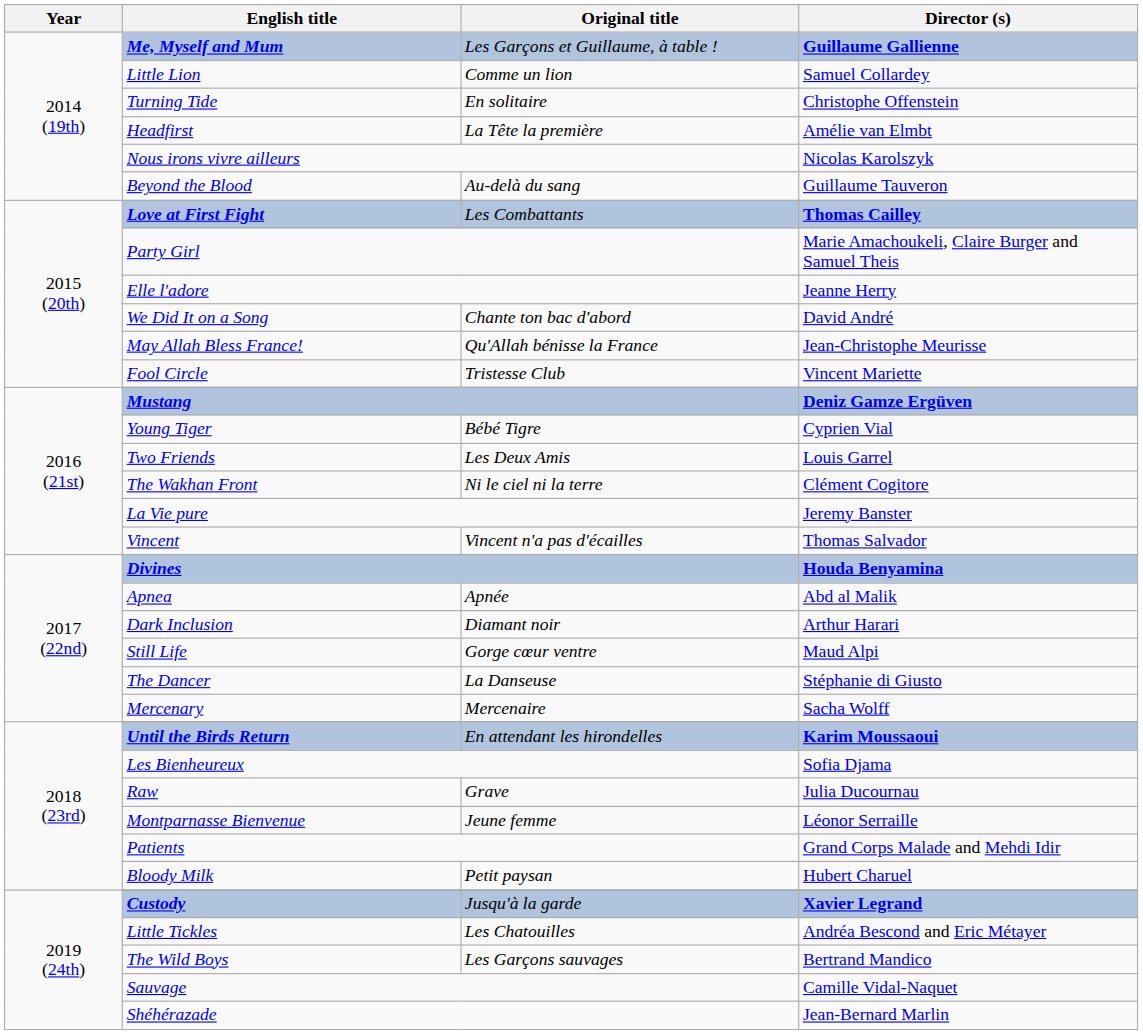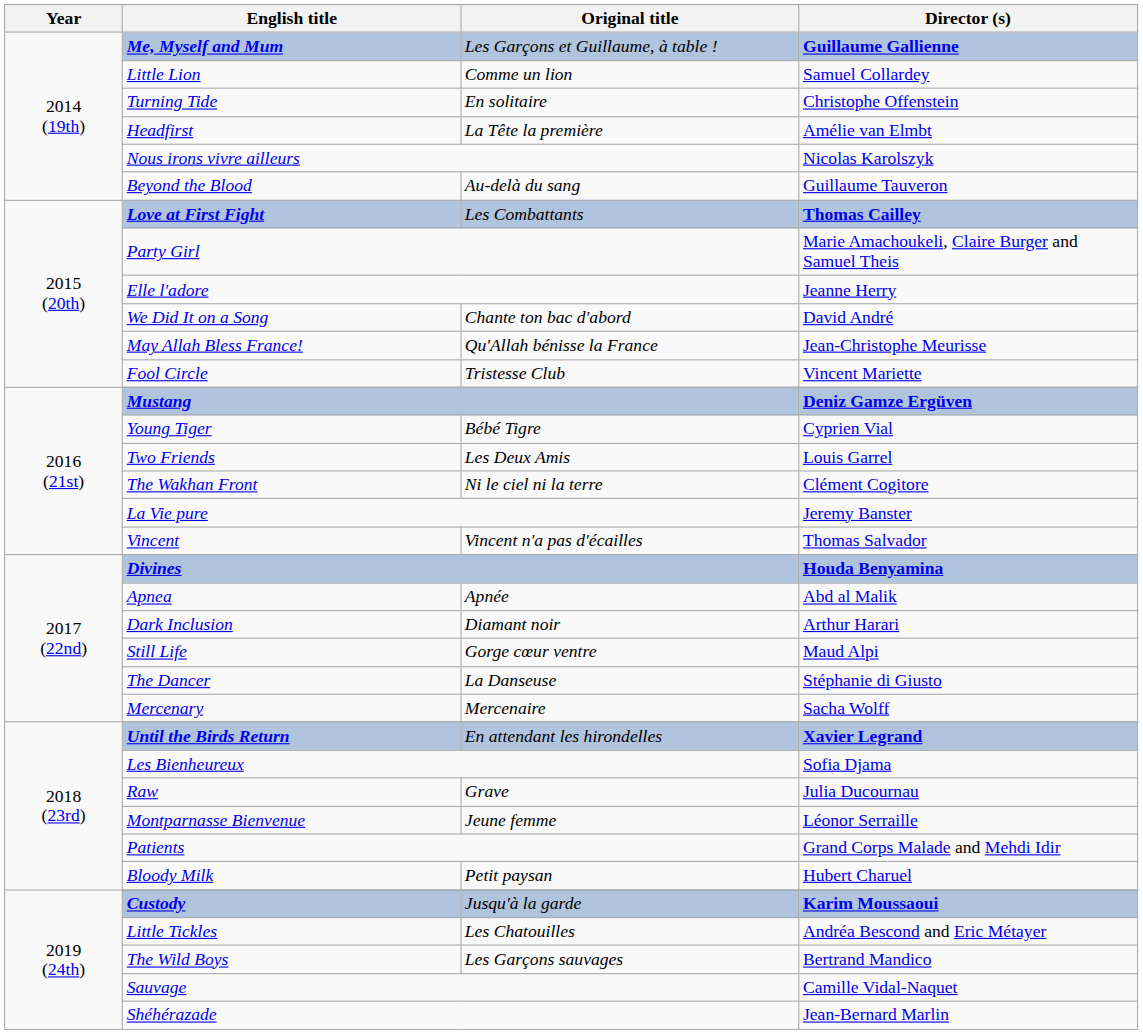 <table class="wikitable">
 <tr>
 <th width="100"><strong>Year</strong></th>
 <th width="300"><strong>English title</strong></th>
 <th width="300"><strong>Original title</strong></th>
 <th width="300"><strong>Director (s)</strong></th>
 </tr>
 <tr>
 <td rowspan="6" style="text-align:center;">2014<br>(<a href='#'>19th</a>)</td>
 <td style="background:#B0C4DE;"><strong><em><a href='#'>Me, Myself and Mum</a></em></strong></td>
 <td style="background:#B0C4DE;"><em>Les Garçons et Guillaume, à table !</em></td>
 <td style="background:#B0C4DE;"><strong><a href='#'>Guillaume Gallienne</a></strong></td>
 </tr>
 <tr>
 <td><em><a href='#'>Little Lion</a></em></td>
 <td><em>Comme un lion</em></td>
 <td><a href='#'>Samuel Collardey</a></td>
 </tr>
 <tr>
 <td><em><a href='#'>Turning Tide</a></em></td>
 <td><em>En solitaire </em></td>
 <td><a href='#'>Christophe Offenstein</a></td>
 </tr>
 <tr>
 <td><em><a href='#'>Headfirst</a></em></td>
 <td><em>La Tête la première</em></td>
 <td><a href='#'>Amélie van Elmbt</a></td>
 </tr>
 <tr>
 <td colspan="2"><em><a href='#'>Nous irons vivre ailleurs</a></em></td>
 <td><a href='#'>Nicolas Karolszyk</a></td>
 </tr>
 <tr>
 <td><em><a href='#'>Beyond the Blood</a></em></td>
 <td><em>Au-delà du sang</em></td>
 <td><a href='#'>Guillaume Tauveron</a></td>
 </tr>
 <tr>
 <td rowspan="6" style="text-align:center;">2015<br>(<a href='#'>20th</a>)</td>
 <td style="background:#B0C4DE;"><strong><em><a href='#'>Love at First Fight</a></em></strong></td>
 <td style="background:#B0C4DE;"><em>Les Combattants</em></td>
 <td style="background:#B0C4DE;"><strong><a href='#'>Thomas Cailley</a></strong></td>
 </tr>
 <tr>
 <td colspan="2"><em><a href='#'>Party Girl</a></em></td>
 <td><a href='#'>Marie Amachoukeli</a>, <a href='#'>Claire Burger</a> and <a href='#'>Samuel Theis</a></td>
 </tr>
 <tr>
 <td colspan="2"><em><a href='#'>Elle l'adore</a></em></td>
 <td><a href='#'>Jeanne Herry</a></td>
 </tr>
 <tr>
 <td><em><a href='#'>We Did It on a Song</a></em></td>
 <td><em>Chante ton bac d'abord</em></td>
 <td><a href='#'>David André</a></td>
 </tr>
 <tr>
 <td><em><a href='#'>May Allah Bless France!</a></em></td>
 <td><em>Qu'Allah bénisse la France</em></td>
 <td><a href='#'>Jean-Christophe Meurisse</a></td>
 </tr>
 <tr>
 <td><em><a href='#'>Fool Circle</a></em></td>
 <td><em>Tristesse Club</em></td>
 <td><a href='#'>Vincent Mariette</a></td>
 </tr>
 <tr>
 <td rowspan="7" style="text-align:center;">2016<br>(<a href='#'>21st</a>)</td>
 </tr>
 <tr>
 <td colspan="2" style="background:#B0C4DE;"><strong><em><a href='#'>Mustang</a></em></strong></td>
 <td style="background:#B0C4DE;"><strong><a href='#'>Deniz Gamze Ergüven</a></strong></td>
 </tr>
 <tr>
 <td><em><a href='#'>Young Tiger</a></em></td>
 <td><em>Bébé Tigre</em></td>
 <td><a href='#'>Cyprien Vial</a></td>
 </tr>
 <tr>
 <td><em><a href='#'>Two Friends</a></em></td>
 <td><em>Les Deux Amis</em></td>
 <td><a href='#'>Louis Garrel</a></td>
 </tr>
 <tr>
 <td><em><a href='#'>The Wakhan Front</a></em></td>
 <td><em>Ni le ciel ni la terre</em></td>
 <td><a href='#'>Clément Cogitore</a></td>
 </tr>
 <tr>
 <td colspan="2"><em><a href='#'>La Vie pure</a></em></td>
 <td><a href='#'>Jeremy Banster</a></td>
 </tr>
 <tr>
 <td><em><a href='#'>Vincent</a></em></td>
 <td><em>Vincent n'a pas d'écailles </em></td>
 <td><a href='#'>Thomas Salvador</a></td>
 </tr>
 <tr>
 <td rowspan="7" style="text-align:center;">2017<br>(<a href='#'>22nd</a>)</td>
 </tr>
 <tr>
 <td style="background:#B0C4DE;" colspan="2"><strong><em><a href='#'>Divines</a></em></strong></td>
 <td style="background:#B0C4DE;"><strong><a href='#'>Houda Benyamina</a></strong></td>
 </tr>
 <tr>
 <td><em><a href='#'>Apnea</a></em></td>
 <td><em>Apnée</em></td>
 <td><a href='#'>Abd al Malik</a></td>
 </tr>
 <tr>
 <td><em><a href='#'>Dark Inclusion</a></em></td>
 <td><em>Diamant noir</em></td>
 <td><a href='#'>Arthur Harari</a></td>
 </tr>
 <tr>
 <td><em><a href='#'>Still Life</a></em></td>
 <td><em>Gorge cœur ventre</em></td>
 <td><a href='#'>Maud Alpi</a></td>
 </tr>
 <tr>
 <td><em><a href='#'>The Dancer</a></em></td>
 <td><em>La Danseuse</em></td>
 <td><a href='#'>Stéphanie di Giusto</a></td>
 </tr>
 <tr>
 <td><em><a href='#'>Mercenary</a></em></td>
 <td><em>Mercenaire</em></td>
 <td><a href='#'>Sacha Wolff</a></td>
 </tr>
 <tr>
 <td rowspan="7" style="text-align:center;">2018<br>(<a href='#'>23rd</a>)</td>
 </tr>
 <tr style="background:#B0C4DE;">
 <td><strong><em><a href='#'>Until the Birds Return</a></em></strong></td>
 <td><em>En attendant les hirondelles</em></td>
-<td><strong><a href='#'>Karim Moussaoui</a></strong></td>
+<td><strong><a href='#'>Xavier Legrand</a></strong></td>
 </tr>
 <tr>
 <td colspan="2"><em><a href='#'>Les Bienheureux</a></em></td>
 <td><a href='#'>Sofia Djama</a></td>
 </tr>
 <tr>
 <td><em><a href='#'>Raw</a></em></td>
 <td><em>Grave</em></td>
 <td><a href='#'>Julia Ducournau</a></td>
 </tr>
 <tr>
 <td><em><a href='#'>Montparnasse Bienvenue</a></em></td>
 <td><em>Jeune femme</em></td>
 <td><a href='#'>Léonor Serraille</a></td>
 </tr>
 <tr>
 <td colspan="2"><em><a href='#'>Patients</a></em></td>
 <td><a href='#'>Grand Corps Malade</a> and <a href='#'>Mehdi Idir</a></td>
 </tr>
 <tr>
 <td><em><a href='#'>Bloody Milk</a></em></td>
 <td><em>Petit paysan</em></td>
 <td><a href='#'>Hubert Charuel</a></td>
 </tr>
 <tr>
 <td rowspan="6" style="text-align:center;">2019<br>(<a href='#'>24th</a>)</td>
 </tr>
 <tr style="background:#B0C4DE;">
 <td><strong><em><a href='#'>Custody</a></em></strong></td>
 <td><em>Jusqu'à la garde</em></td>
-<td><strong><a href='#'>Xavier Legrand</a></strong></td>
+<td><strong><a href='#'>Karim Moussaoui</a></strong></td>
 </tr>
 <tr>
 <td><em><a href='#'>Little Tickles</a></em></td>
 <td><em>Les Chatouilles</em></td>
 <td><a href='#'>Andréa Bescond</a> and <a href='#'>Eric Métayer</a></td>
 </tr>
 <tr>
 <td><em><a href='#'>The Wild Boys</a></em></td>
 <td><em>Les Garçons sauvages</em></td>
 <td><a href='#'>Bertrand Mandico</a></td>
 </tr>
 <tr>
 <td colspan="2"><em><a href='#'>Sauvage</a></em></td>
 <td><a href='#'>Camille Vidal-Naquet</a></td>
 </tr>
 <tr>
 <td colspan="2"><em><a href='#'>Shéhérazade</a></em></td>
 <td><a href='#'>Jean-Bernard Marlin</a></td>
 </tr>
 <tr>
 </tr>
 </table>
